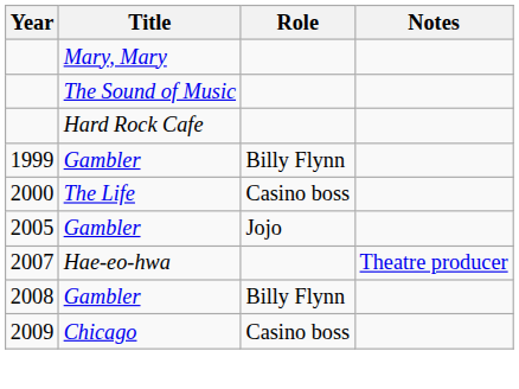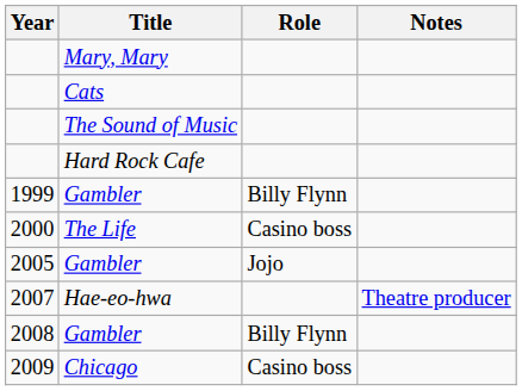 <table class="wikitable sortable" border="1">
 <tr>
 <th>Year</th>
 <th>Title</th>
 <th>Role</th>
 <th>Notes</th>
 </tr>
 <tr>
 <td></td>
 <td><em><a href='#'>Mary, Mary</a></em></td>
+<td></td>
+<td></td>
+</tr>
+<tr>
+<td></td>
+<td><em><a href='#'>Cats</a></em></td>
 <td></td>
 <td></td>
 </tr>
 <tr>
 <td></td>
 <td><em><a href='#'>The Sound of Music</a></em></td>
 <td></td>
 <td></td>
 </tr>
 <tr>
 <td></td>
 <td><em>Hard Rock Cafe</em></td>
 <td></td>
 <td></td>
 </tr>
 <tr>
 <td>1999</td>
 <td><em><a href='#'>Gambler</a></em></td>
 <td>Billy Flynn</td>
 <td></td>
 </tr>
 <tr>
 <td>2000</td>
 <td><em><a href='#'>The Life</a></em></td>
 <td>Casino boss</td>
 <td></td>
 </tr>
 <tr>
 <td>2005</td>
 <td><em><a href='#'>Gambler</a></em></td>
 <td>Jojo</td>
 <td></td>
 </tr>
 <tr>
 <td>2007</td>
 <td><em>Hae-eo-hwa</em></td>
 <td></td>
 <td><a href='#'>Theatre producer</a></td>
 </tr>
 <tr>
 <td>2008</td>
 <td><em><a href='#'>Gambler</a></em></td>
 <td>Billy Flynn</td>
 <td></td>
 </tr>
 <tr>
 <td>2009</td>
 <td><em><a href='#'>Chicago</a></em></td>
 <td>Casino boss</td>
 <td></td>
 </tr>
 </table>
